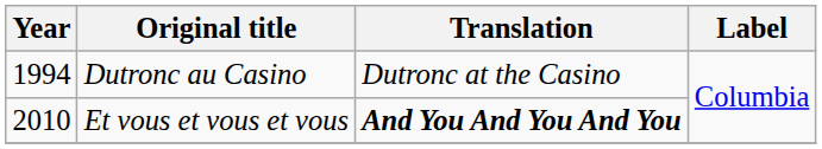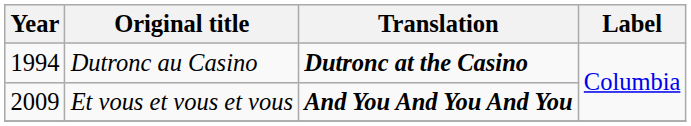 <table class="wikitable sortable" border="2">
 <tr>
 <th scope="col">Year</th>
 <th scope="col">Original title</th>
 <th scope="col">Translation</th>
 <th scope="col">Label</th>
 </tr>
 <tr>
 <td>1994</td>
 <td><em>Dutronc au Casino</em></td>
-<td><em>Dutronc at the Casino</em></td>
+<td><strong><em>Dutronc at the Casino</em></strong></td>
 <td rowspan=2><a href='#'>Columbia</a></td>
 </tr>
 <tr>
-<td>2010</td>
+<td>2009</td>
 <td><em>Et vous et vous et vous</em></td>
 <td><strong><em>And You And You And You</em></strong></td>
 </tr>
 <tr>
 </tr>
 </table>
